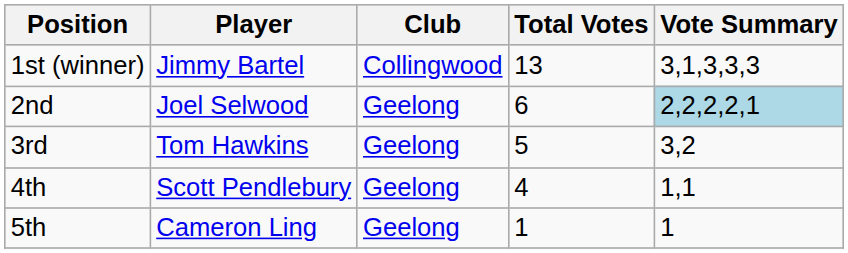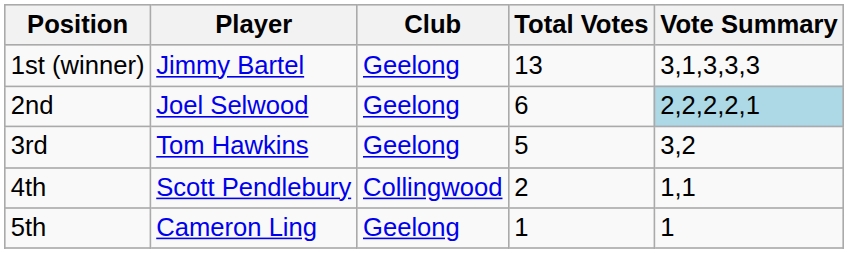 <table class="wikitable">
 <tr>
 <th>Position</th>
 <th>Player</th>
 <th>Club</th>
 <th>Total Votes</th>
 <th>Vote Summary</th>
 </tr>
 <tr>
 <td>1st (winner)</td>
 <td><a href='#'>Jimmy Bartel</a></td>
-<td><a href='#'>Collingwood</a></td>
+<td><a href='#'>Geelong</a></td>
 <td>13</td>
 <td>3,1,3,3,3</td>
 </tr>
 <tr>
 <td>2nd</td>
 <td><a href='#'>Joel Selwood</a></td>
 <td><a href='#'>Geelong</a></td>
 <td>6</td>
 <td style="background: lightblue;">2,2,2,2,1</td>
 </tr>
 <tr>
 <td>3rd</td>
 <td><a href='#'>Tom Hawkins</a></td>
 <td><a href='#'>Geelong</a></td>
 <td>5</td>
 <td>3,2</td>
 </tr>
 <tr>
 <td>4th</td>
 <td><a href='#'>Scott Pendlebury</a></td>
-<td><a href='#'>Geelong</a></td>
-<td>4</td>
+<td><a href='#'>Collingwood</a></td>
+<td>2</td>
 <td>1,1</td>
 </tr>
 <tr>
 <td>5th</td>
 <td><a href='#'>Cameron Ling</a></td>
 <td><a href='#'>Geelong</a></td>
 <td>1</td>
 <td>1</td>
 </tr>
 </table>
